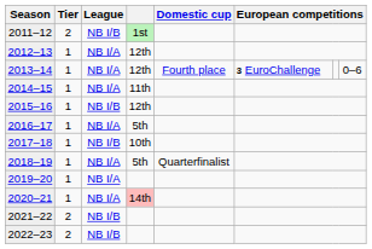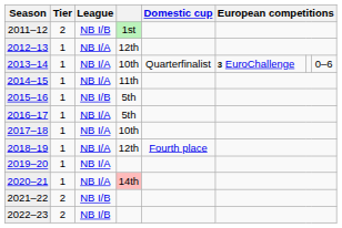 <table class="wikitable" style="font-size:88%; text-align:center">
 <tr bgcolor=>
 <th>Season</th>
 <th>Tier</th>
 <th>League</th>
 <th></th>
 <th><a href='#'>Domestic cup</a></th>
 <th colspan=3>European competitions</th>
 </tr>
 <tr>
 <td style="background:#efefef;">2011–12</td>
 <td>2</td>
 <td><a href='#'>NB I/B</a></td>
 <td style="background:#BBF3BB">1st</td>
 <td></td>
 <td colspan=3></td>
 </tr>
 <tr>
 <td style="background:#efefef;"><a href='#'>2012–13</a></td>
 <td>1</td>
 <td><a href='#'>NB I/A</a></td>
 <td>12th</td>
 <td></td>
 <td colspan=3></td>
 </tr>
 <tr>
 <td style="background:#efefef;"><a href='#'>2013–14</a></td>
 <td>1</td>
 <td><a href='#'>NB I/A</a></td>
-<td>12th</td>
-<td><a href='#'>Fourth place</a></td>
+<td>10th</td>
+<td>Quarterfinalist</td>
 <td align=left><small><strong>3</strong></small> <a href='#'>EuroChallenge</a></td>
 <td align=center></td>
 <td style="text-align: center;">0–6</td>
 </tr>
 <tr>
 <td style="background:#efefef;"><a href='#'>2014–15</a></td>
 <td>1</td>
 <td><a href='#'>NB I/A</a></td>
 <td>11th</td>
 <td></td>
 <td colspan=3></td>
 </tr>
 <tr>
 <td style="background:#efefef;"><a href='#'>2015–16</a></td>
 <td>1</td>
 <td><a href='#'>NB I/B</a></td>
-<td>12th</td>
+<td>5th</td>
 <td></td>
 <td colspan=3></td>
 </tr>
 <tr>
 <td style="background:#efefef;"><a href='#'>2016–17</a></td>
 <td>1</td>
 <td><a href='#'>NB I/A</a></td>
 <td>5th</td>
 <td></td>
 <td colspan=3></td>
 </tr>
 <tr>
 <td style="background:#efefef;"><a href='#'>2017–18</a></td>
 <td>1</td>
-<td><a href='#'>NB I/B</a></td>
+<td><a href='#'>NB I/A</a></td>
 <td>10th</td>
 <td></td>
 <td colspan=3></td>
 </tr>
 <tr>
 <td style="background:#efefef;"><a href='#'>2018–19</a></td>
 <td>1</td>
 <td><a href='#'>NB I/A</a></td>
-<td>5th</td>
-<td>Quarterfinalist</td>
+<td>12th</td>
+<td><a href='#'>Fourth place</a></td>
 <td colspan=3></td>
 </tr>
 <tr>
 <td style="background:#efefef;"><a href='#'>2019–20</a></td>
 <td>1</td>
 <td><a href='#'>NB I/A</a></td>
 <td></td>
 <td></td>
 <td colspan=3></td>
 </tr>
 <tr>
 <td style="background:#efefef;"><a href='#'>2020–21</a></td>
 <td>1</td>
 <td><a href='#'>NB I/A</a></td>
 <td bgcolor=#FFBBBB>14th</td>
 <td></td>
 <td colspan=3></td>
 </tr>
 <tr>
 <td style="background:#efefef;">2021–22</td>
 <td>2</td>
 <td><a href='#'>NB I/B</a></td>
 <td></td>
 <td></td>
 <td colspan=3></td>
 </tr>
 <tr>
 <td style="background:#efefef;">2022–23</td>
 <td>2</td>
 <td><a href='#'>NB I/B</a></td>
 <td></td>
 <td></td>
 <td colspan=3></td>
 </tr>
 </table>
